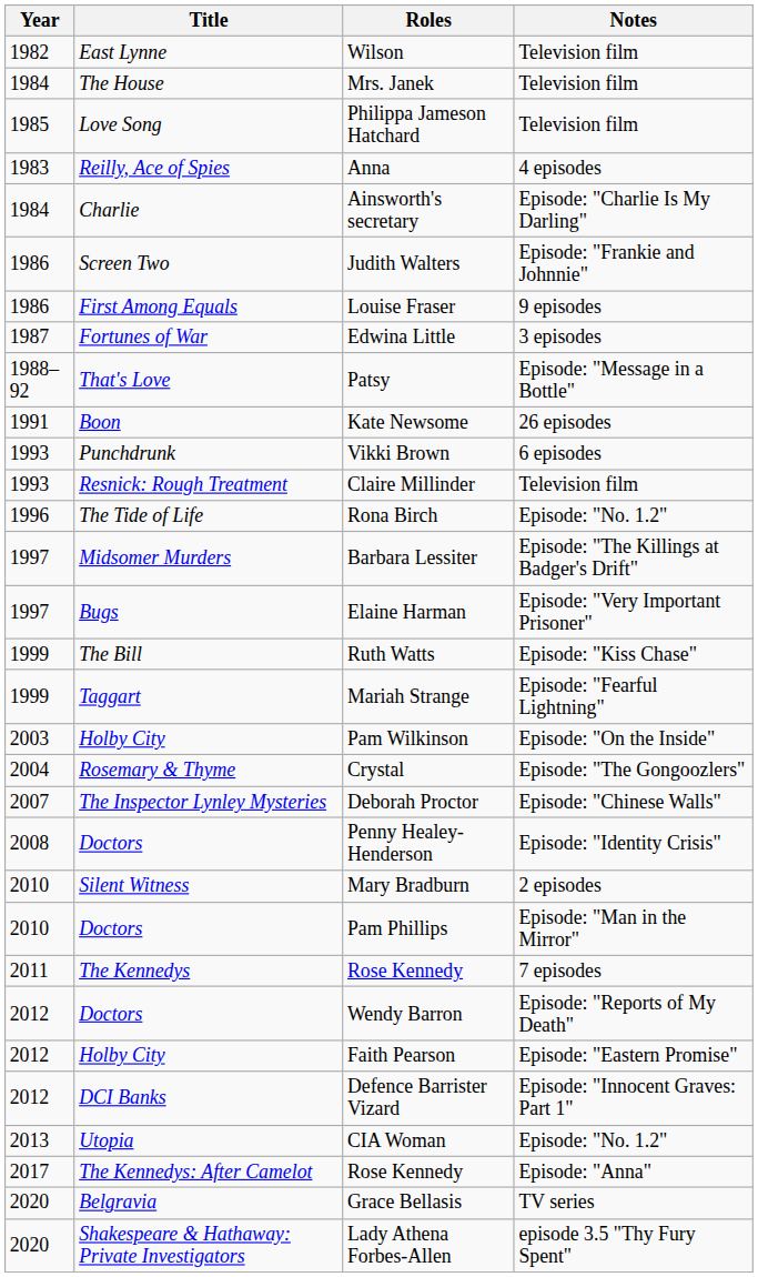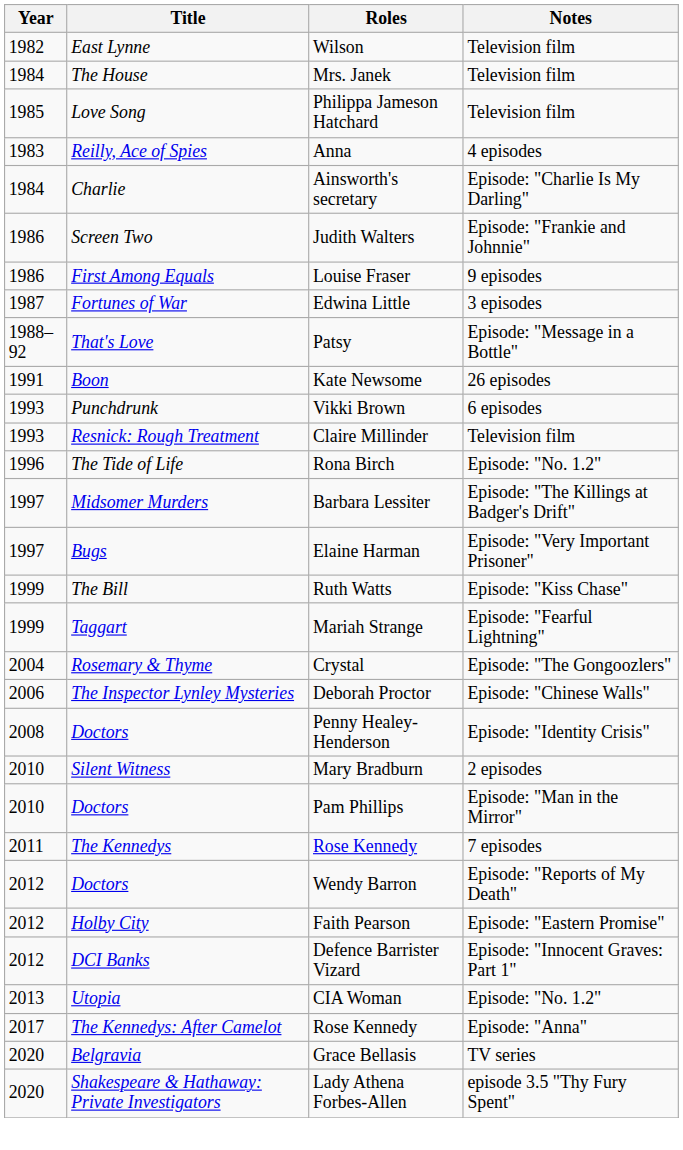 <table class="wikitable sortable">
 <tr>
 <th>Year</th>
 <th>Title</th>
 <th>Roles</th>
 <th>Notes</th>
 </tr>
 <tr>
 <td>1982</td>
 <td><em>East Lynne</em></td>
 <td>Wilson</td>
 <td>Television film</td>
 </tr>
 <tr>
 <td>1984</td>
 <td><em>The House</em></td>
 <td>Mrs. Janek</td>
 <td>Television film</td>
 </tr>
 <tr>
 <td>1985</td>
 <td><em>Love Song</em></td>
 <td>Philippa Jameson Hatchard</td>
 <td>Television film</td>
 </tr>
 <tr>
 <td>1983</td>
 <td><em><a href='#'>Reilly, Ace of Spies</a></em></td>
 <td>Anna</td>
 <td>4 episodes</td>
 </tr>
 <tr>
 <td>1984</td>
 <td><em>Charlie</em></td>
 <td>Ainsworth's secretary</td>
 <td>Episode: "Charlie Is My Darling"</td>
 </tr>
 <tr>
 <td>1986</td>
 <td><em>Screen Two</em></td>
 <td>Judith Walters</td>
 <td>Episode: "Frankie and Johnnie"</td>
 </tr>
 <tr>
 <td>1986</td>
 <td><em><a href='#'>First Among Equals</a></em></td>
 <td>Louise Fraser</td>
 <td>9 episodes</td>
 </tr>
 <tr>
 <td>1987</td>
 <td><em><a href='#'>Fortunes of War</a></em></td>
 <td>Edwina Little</td>
 <td>3 episodes</td>
 </tr>
 <tr>
 <td>1988–92</td>
 <td><em><a href='#'>That's Love</a></em></td>
 <td>Patsy</td>
 <td>Episode: "Message in a Bottle"</td>
 </tr>
 <tr>
 <td>1991</td>
 <td><em><a href='#'>Boon</a></em></td>
 <td>Kate Newsome</td>
 <td>26 episodes</td>
 </tr>
 <tr>
 <td>1993</td>
 <td><em>Punchdrunk</em></td>
 <td>Vikki Brown</td>
 <td>6 episodes</td>
 </tr>
 <tr>
 <td>1993</td>
 <td><em><a href='#'>Resnick: Rough Treatment</a></em></td>
 <td>Claire Millinder</td>
 <td>Television film</td>
 </tr>
 <tr>
 <td>1996</td>
 <td><em>The Tide of Life</em></td>
 <td>Rona Birch</td>
 <td>Episode: "No. 1.2"</td>
 </tr>
 <tr>
 <td>1997</td>
 <td><em><a href='#'>Midsomer Murders</a></em></td>
 <td>Barbara Lessiter</td>
 <td>Episode: "The Killings at Badger's Drift"</td>
 </tr>
 <tr>
 <td>1997</td>
 <td><em><a href='#'>Bugs</a></em></td>
 <td>Elaine Harman</td>
 <td>Episode: "Very Important Prisoner"</td>
 </tr>
 <tr>
 <td>1999</td>
 <td><em>The Bill</em></td>
 <td>Ruth Watts</td>
 <td>Episode: "Kiss Chase"</td>
 </tr>
 <tr>
 <td>1999</td>
 <td><em><a href='#'>Taggart</a></em></td>
 <td>Mariah Strange</td>
 <td>Episode: "Fearful Lightning"</td>
 </tr>
 <tr>
-<td>2003</td>
-<td><em><a href='#'>Holby City</a></em></td>
-<td>Pam Wilkinson</td>
-<td>Episode: "On the Inside"</td>
-</tr>
-<tr>
 <td>2004</td>
 <td><em><a href='#'>Rosemary & Thyme</a></em></td>
 <td>Crystal</td>
 <td>Episode: "The Gongoozlers"</td>
 </tr>
 <tr>
-<td>2007</td>
+<td>2006</td>
 <td><em><a href='#'>The Inspector Lynley Mysteries</a></em></td>
 <td>Deborah Proctor</td>
 <td>Episode: "Chinese Walls"</td>
 </tr>
 <tr>
 <td>2008</td>
 <td><em><a href='#'>Doctors</a></em></td>
 <td>Penny Healey-Henderson</td>
 <td>Episode: "Identity Crisis"</td>
 </tr>
 <tr>
 <td>2010</td>
 <td><em><a href='#'>Silent Witness</a></em></td>
 <td>Mary Bradburn</td>
 <td>2 episodes</td>
 </tr>
 <tr>
 <td>2010</td>
 <td><em><a href='#'>Doctors</a></em></td>
 <td>Pam Phillips</td>
 <td>Episode: "Man in the Mirror"</td>
 </tr>
 <tr>
 <td>2011</td>
 <td><em><a href='#'>The Kennedys</a></em></td>
 <td><a href='#'>Rose Kennedy</a></td>
 <td>7 episodes</td>
 </tr>
 <tr>
 <td>2012</td>
 <td><em><a href='#'>Doctors</a></em></td>
 <td>Wendy Barron</td>
 <td>Episode: "Reports of My Death"</td>
 </tr>
 <tr>
 <td>2012</td>
 <td><em><a href='#'>Holby City</a></em></td>
 <td>Faith Pearson</td>
 <td>Episode: "Eastern Promise"</td>
 </tr>
 <tr>
 <td>2012</td>
 <td><em><a href='#'>DCI Banks</a></em></td>
 <td>Defence Barrister Vizard</td>
 <td>Episode: "Innocent Graves: Part 1"</td>
 </tr>
 <tr>
 <td>2013</td>
 <td><em><a href='#'>Utopia</a></em></td>
 <td>CIA Woman</td>
 <td>Episode: "No. 1.2"</td>
 </tr>
 <tr>
 <td>2017</td>
 <td><em><a href='#'>The Kennedys: After Camelot</a></em></td>
 <td>Rose Kennedy</td>
 <td>Episode: "Anna"</td>
 </tr>
 <tr>
 <td>2020</td>
 <td><em><a href='#'>Belgravia</a></em></td>
 <td>Grace Bellasis</td>
 <td>TV series</td>
 </tr>
 <tr>
 <td>2020</td>
 <td><em><a href='#'>Shakespeare & Hathaway: Private Investigators</a></em></td>
 <td>Lady Athena Forbes-Allen</td>
 <td>episode 3.5 "Thy Fury Spent"</td>
 </tr>
 </table>
